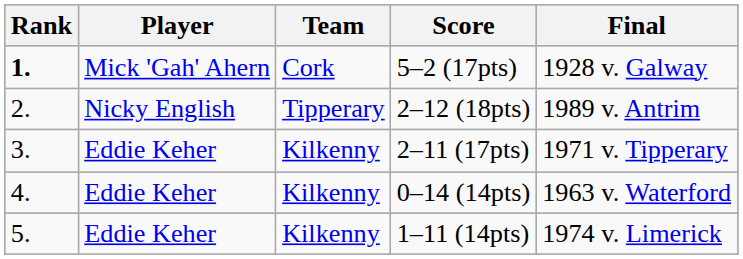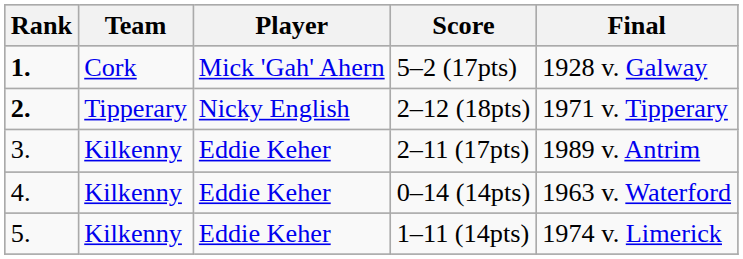 <table class="wikitable">
 <tr>
 <th>Rank</th>
+<th>Team</th>
 <th>Player</th>
-<th>Team</th>
 <th>Score</th>
 <th>Final</th>
 </tr>
 <tr>
 <td><strong>1.</strong></td>
+<td><a href='#'>Cork</a></td>
 <td style="text-align:left;"><a href='#'>Mick 'Gah' Ahern</a></td>
-<td><a href='#'>Cork</a></td>
 <td>5–2 (17pts)</td>
 <td>1928 v. <a href='#'>Galway</a></td>
 </tr>
 <tr>
-<td>2.</td>
+<td><strong>2.</strong></td>
+<td><a href='#'>Tipperary</a></td>
 <td style="text-align:left;"><a href='#'>Nicky English</a></td>
-<td><a href='#'>Tipperary</a></td>
 <td>2–12 (18pts)</td>
+<td>1971 v. <a href='#'>Tipperary</a></td>
+</tr>
+<tr>
+<td>3.</td>
+<td><a href='#'>Kilkenny</a></td>
+<td style="text-align:left;"><a href='#'>Eddie Keher</a></td>
+<td>2–11 (17pts)</td>
 <td>1989 v. <a href='#'>Antrim</a></td>
 </tr>
 <tr>
-<td>3.</td>
+<td>4.</td>
+<td><a href='#'>Kilkenny</a></td>
 <td style="text-align:left;"><a href='#'>Eddie Keher</a></td>
-<td><a href='#'>Kilkenny</a></td>
-<td>2–11 (17pts)</td>
-<td>1971 v. <a href='#'>Tipperary</a></td>
-</tr>
-<tr>
-<td>4.</td>
-<td style="text-align:left;"><a href='#'>Eddie Keher</a></td>
-<td><a href='#'>Kilkenny</a></td>
 <td>0–14 (14pts)</td>
 <td>1963 v. <a href='#'>Waterford</a></td>
 </tr>
 <tr>
 <td>5.</td>
+<td><a href='#'>Kilkenny</a></td>
 <td style="text-align:left;"><a href='#'>Eddie Keher</a></td>
-<td><a href='#'>Kilkenny</a></td>
 <td>1–11 (14pts)</td>
 <td>1974 v. <a href='#'>Limerick</a></td>
 </tr>
 </table>
